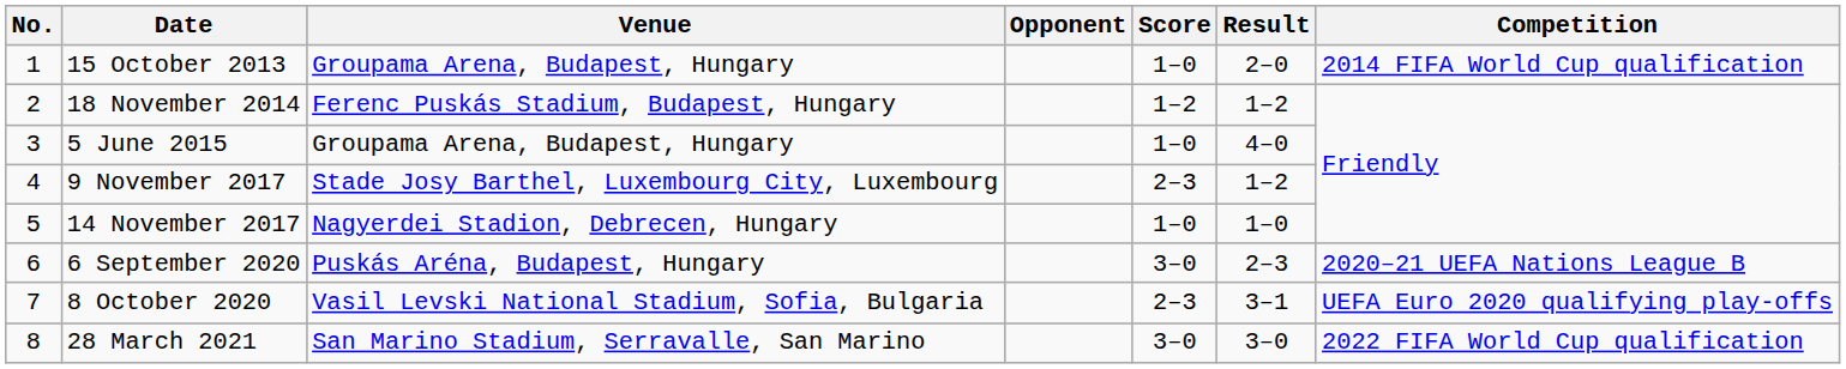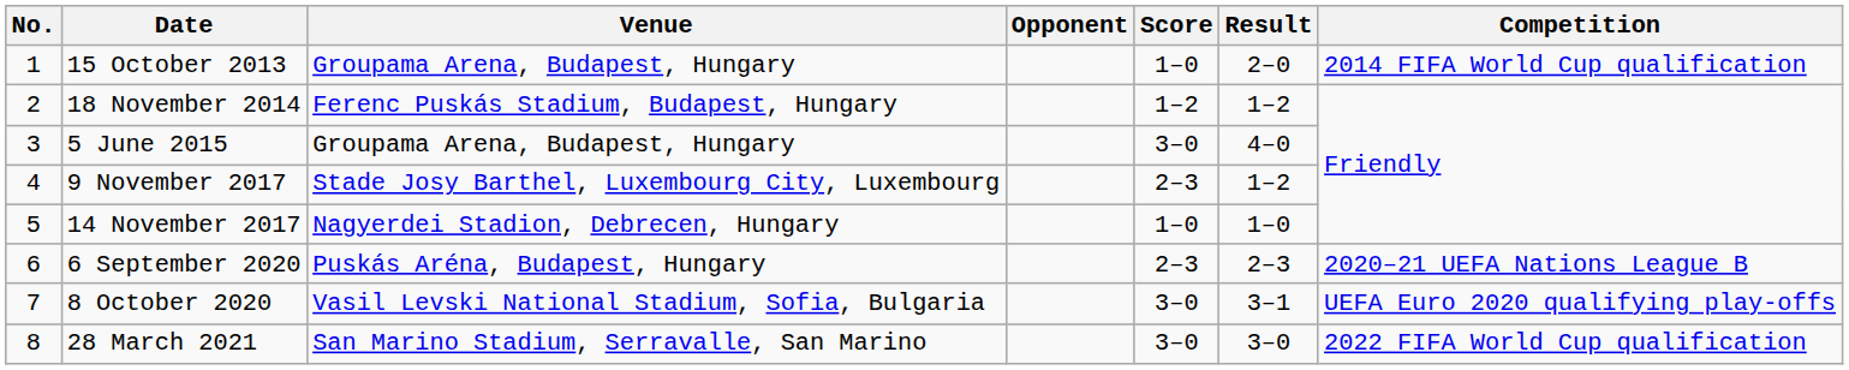 <table class="wikitable sortable">
 <tr>
 <th scope="col">No.</th>
 <th scope="col">Date</th>
 <th scope="col">Venue</th>
 <th scope="col">Opponent</th>
 <th scope="col">Score</th>
 <th scope="col">Result</th>
 <th scope="col">Competition</th>
 </tr>
 <tr>
 <td align="center">1</td>
 <td>15 October 2013</td>
 <td><a href='#'>Groupama Arena</a>, <a href='#'>Budapest</a>, Hungary</td>
 <td></td>
 <td align="center">1–0</td>
 <td align="center">2–0</td>
 <td><a href='#'>2014 FIFA World Cup qualification</a></td>
 </tr>
 <tr>
 <td align="center">2</td>
 <td>18 November 2014</td>
 <td><a href='#'>Ferenc Puskás Stadium</a>, <a href='#'>Budapest</a>, Hungary</td>
 <td></td>
 <td align="center">1–2</td>
 <td align="center">1–2</td>
 <td rowspan="4"><a href='#'>Friendly</a></td>
 </tr>
 <tr>
 <td align="center">3</td>
 <td>5 June 2015</td>
 <td>Groupama Arena, Budapest, Hungary</td>
 <td></td>
-<td align="center">1–0</td>
+<td align="center">3–0</td>
 <td align="center">4–0</td>
 </tr>
 <tr>
 <td align="center">4</td>
 <td>9 November 2017</td>
 <td><a href='#'>Stade Josy Barthel</a>, <a href='#'>Luxembourg City</a>, Luxembourg</td>
 <td></td>
 <td align="center">2–3</td>
 <td align="center">1–2</td>
 </tr>
 <tr>
 <td align="center">5</td>
 <td>14 November 2017</td>
 <td><a href='#'>Nagyerdei Stadion</a>, <a href='#'>Debrecen</a>, Hungary</td>
 <td></td>
 <td align="center">1–0</td>
 <td align="center">1–0</td>
 </tr>
 <tr>
 <td align="center">6</td>
 <td>6 September 2020</td>
 <td><a href='#'>Puskás Aréna</a>, <a href='#'>Budapest</a>, Hungary</td>
 <td></td>
-<td align="center">3–0</td>
+<td align="center">2–3</td>
 <td align="center">2–3</td>
 <td><a href='#'>2020–21 UEFA Nations League B</a></td>
 </tr>
 <tr>
 <td align="center">7</td>
 <td>8 October 2020</td>
 <td><a href='#'>Vasil Levski National Stadium</a>, <a href='#'>Sofia</a>, Bulgaria</td>
 <td></td>
-<td align="center">2–3</td>
+<td align="center">3–0</td>
 <td align="center">3–1</td>
 <td><a href='#'>UEFA Euro 2020 qualifying play-offs</a></td>
 </tr>
 <tr>
 <td align="center">8</td>
 <td>28 March 2021</td>
 <td><a href='#'>San Marino Stadium</a>, <a href='#'>Serravalle</a>, San Marino</td>
 <td></td>
 <td align="center">3–0</td>
 <td align="center">3–0</td>
 <td><a href='#'>2022 FIFA World Cup qualification</a></td>
 </tr>
 </table>
